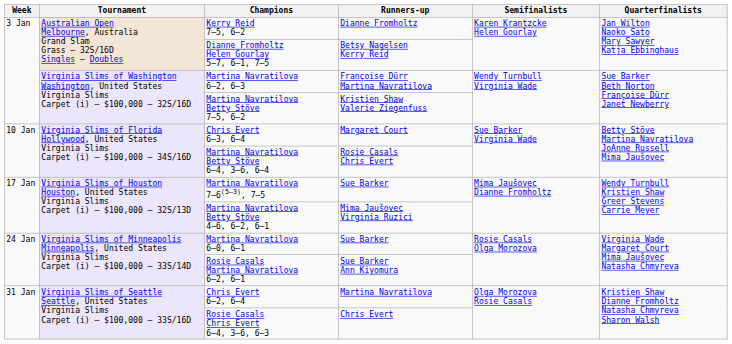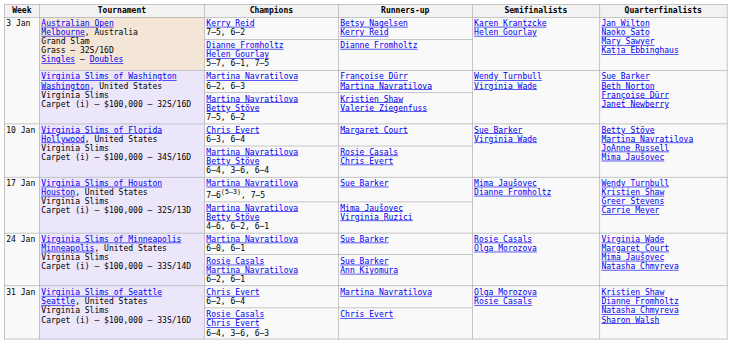 <table class=wikitable style=font-size:95%>
 <tr>
 <th style="width:48px;">Week</th>
 <th style="width:248px;">Tournament</th>
 <th style="width:200px;">Champions</th>
 <th style="width:200px;">Runners-up</th>
 <th style="width:190px;">Semifinalists</th>
 <th style="width:190px;">Quarterfinalists</th>
 </tr>
 <tr valign=top>
 <td rowspan=4>3 Jan</td>
 <td style="background:#F3E6D7;" rowspan="2"><a href='#'>Australian Open</a><br> <a href='#'>Melbourne</a>, Australia<br>Grand Slam<br>Grass – 32S/16D<br><a href='#'>Singles</a> – <a href='#'>Doubles</a></td>
 <td> <a href='#'>Kerry Reid</a><br>7–5, 6–2</td>
-<td> <a href='#'>Dianne Fromholtz</a></td>
+<td> <a href='#'>Betsy Nagelsen</a> <br>  <a href='#'>Kerry Reid</a></td>
 <td rowspan=2> <a href='#'>Karen Krantzcke</a><br> <a href='#'>Helen Gourlay</a></td>
 <td rowspan=2> <a href='#'>Jan Wilton</a><br> <a href='#'>Naoko Sato</a><br> <a href='#'>Mary Sawyer</a><br> <a href='#'>Katja Ebbinghaus</a></td>
 </tr>
 <tr valign=top>
 <td> <a href='#'>Dianne Fromholtz</a> <br>  <a href='#'>Helen Gourlay</a><br>5–7, 6–1, 7–5</td>
-<td> <a href='#'>Betsy Nagelsen</a> <br>  <a href='#'>Kerry Reid</a></td>
+<td> <a href='#'>Dianne Fromholtz</a></td>
 </tr>
 <tr valign=top>
 <td style="background:#ebe6fa;" rowspan="2"><a href='#'>Virginia Slims of Washington</a><br> <a href='#'>Washington</a>, United States<br>Virginia Slims<br>Carpet (i) – $100,000 – 32S/16D</td>
 <td> <a href='#'>Martina Navratilova</a><br>6–2, 6–3</td>
 <td> <a href='#'>Françoise Dürr</a><br>  <a href='#'>Martina Navratilova</a></td>
 <td rowspan=2> <a href='#'>Wendy Turnbull</a><br> <a href='#'>Virginia Wade</a></td>
 <td rowspan=2> <a href='#'>Sue Barker</a><br> <a href='#'>Beth Norton</a><br> <a href='#'>Françoise Dürr</a><br>  <a href='#'>Janet Newberry</a></td>
 </tr>
 <tr valign=top>
 <td> <a href='#'>Martina Navratilova</a><br>  <a href='#'>Betty Stöve</a><br> 7–5, 6–2</td>
 <td> <a href='#'>Kristien Shaw</a><br>  <a href='#'>Valerie Ziegenfuss</a></td>
 </tr>
 <tr valign=top>
 <td rowspan=2>10 Jan</td>
 <td style="background:#ebe6fa;" rowspan="2"><a href='#'>Virginia Slims of Florida</a><br> <a href='#'>Hollywood</a>, United States<br>Virginia Slims<br>Carpet (i) – $100,000 – 34S/16D</td>
 <td> <a href='#'>Chris Evert</a><br>6–3, 6–4</td>
 <td> <a href='#'>Margaret Court</a></td>
 <td rowspan=2> <a href='#'>Sue Barker</a><br> <a href='#'>Virginia Wade</a></td>
 <td rowspan=2> <a href='#'>Betty Stöve</a><br> <a href='#'>Martina Navratilova</a><br> <a href='#'>JoAnne Russell</a><br>  <a href='#'>Mima Jaušovec</a></td>
 </tr>
 <tr valign=top>
 <td> <a href='#'>Martina Navratilova</a><br>  <a href='#'>Betty Stöve</a><br> 6–4, 3–6, 6–4</td>
 <td> <a href='#'>Rosie Casals</a><br>  <a href='#'>Chris Evert</a></td>
 </tr>
 <tr valign=top>
 <td rowspan=2>17 Jan</td>
 <td style="background:#ebe6fa;" rowspan="2"><a href='#'>Virginia Slims of Houston</a><br> <a href='#'>Houston</a>, United States<br>Virginia Slims<br>Carpet (i) – $100,000 – 32S/13D</td>
 <td> <a href='#'>Martina Navratilova</a><br>7–6<sup>(5–3)</sup>, 7–5</td>
 <td> <a href='#'>Sue Barker</a></td>
 <td rowspan=2> <a href='#'>Mima Jaušovec</a><br>  <a href='#'>Dianne Fromholtz</a></td>
 <td rowspan=2> <a href='#'>Wendy Turnbull</a><br> <a href='#'>Kristien Shaw</a><br> <a href='#'>Greer Stevens</a><br>  <a href='#'>Carrie Meyer</a></td>
 </tr>
 <tr valign=top>
 <td> <a href='#'>Martina Navratilova</a><br>  <a href='#'>Betty Stöve</a><br> 4–6, 6–2, 6–1</td>
 <td> <a href='#'>Mima Jaušovec</a><br>  <a href='#'>Virginia Ruzici</a></td>
 </tr>
 <tr valign=top>
 <td rowspan=2>24 Jan</td>
 <td style="background:#ebe6fa;" rowspan="2"><a href='#'>Virginia Slims of Minneapolis</a><br> <a href='#'>Minneapolis</a>, United States<br>Virginia Slims<br>Carpet (i) – $100,000 – 33S/14D</td>
 <td> <a href='#'>Martina Navratilova</a><br>6–0, 6–1</td>
 <td> <a href='#'>Sue Barker</a></td>
 <td rowspan=2> <a href='#'>Rosie Casals</a><br>  <a href='#'>Olga Morozova</a></td>
 <td rowspan=2> <a href='#'>Virginia Wade</a><br> <a href='#'>Margaret Court</a><br> <a href='#'>Mima Jaušovec</a><br>  <a href='#'>Natasha Chmyreva</a></td>
 </tr>
 <tr valign=top>
 <td> <a href='#'>Rosie Casals</a><br>  <a href='#'>Martina Navratilova</a><br> 6–2, 6–1</td>
 <td> <a href='#'>Sue Barker</a><br>  <a href='#'>Ann Kiyomura</a></td>
 </tr>
 <tr valign=top>
 <td rowspan=2>31 Jan</td>
 <td style="background:#ebe6fa;" rowspan="2"><a href='#'>Virginia Slims of Seattle</a><br> <a href='#'>Seattle</a>, United States<br>Virginia Slims<br>Carpet (i) – $100,000 – 33S/16D</td>
 <td> <a href='#'>Chris Evert</a><br>6–2, 6–4</td>
 <td> <a href='#'>Martina Navratilova</a></td>
 <td rowspan=2> <a href='#'>Olga Morozova</a><br> <a href='#'>Rosie Casals</a></td>
 <td rowspan=2> <a href='#'>Kristien Shaw</a><br> <a href='#'>Dianne Fromholtz</a><br> <a href='#'>Natasha Chmyreva</a><br>  <a href='#'>Sharon Walsh</a></td>
 </tr>
 <tr valign=top>
 <td> <a href='#'>Rosie Casals</a><br>  <a href='#'>Chris Evert</a><br> 6–4, 3–6, 6–3</td>
 <td> <a href='#'>Chris Evert</a></td>
 </tr>
 </table>
